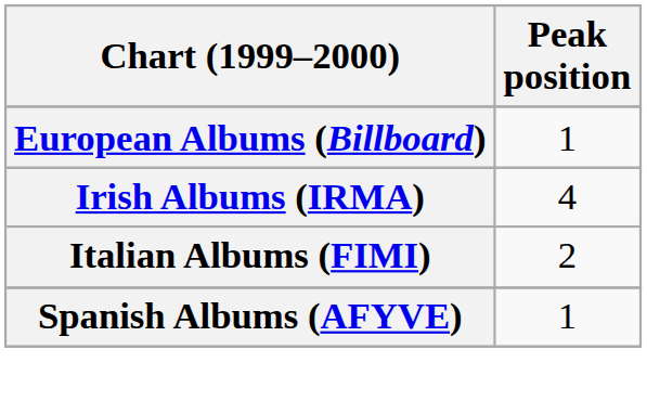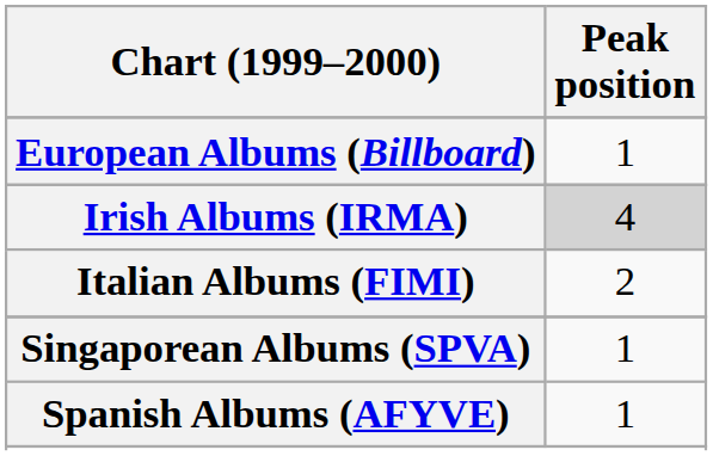 <table class="wikitable sortable plainrowheaders" style="text-align:center">
 <tr>
 <th scope="col">Chart (1999–2000)</th>
 <th scope="col">Peak<br>position</th>
 </tr>
 <tr>
 </tr>
 <tr>
 </tr>
 <tr>
 </tr>
 <tr>
 </tr>
 <tr>
 </tr>
 <tr>
 </tr>
 <tr>
 <th scope="row"><a href='#'>European Albums</a> (<em><a href='#'>Billboard</a></em>)</th>
 <td>1</td>
 </tr>
 <tr>
 </tr>
 <tr>
 </tr>
 <tr>
 </tr>
 <tr>
 </tr>
 <tr>
 <th scope="row"><a href='#'>Irish Albums</a> (<a href='#'>IRMA</a>)</th>
-<td>4</td>
+<td style="background: lightgrey;">4</td>
 </tr>
 <tr>
 <th scope="row">Italian Albums (<a href='#'>FIMI</a>)</th>
 <td>2</td>
 </tr>
 <tr>
 </tr>
 <tr>
+</tr>
+<tr>
+<th scope="row">Singaporean Albums (<a href='#'>SPVA</a>)</th>
+<td>1</td>
 </tr>
 <tr>
 <th scope="row">Spanish Albums (<a href='#'>AFYVE</a>)</th>
 <td>1</td>
 </tr>
 <tr>
 </tr>
 <tr>
 </tr>
 <tr>
 </tr>
 <tr>
 </tr>
 </table>
